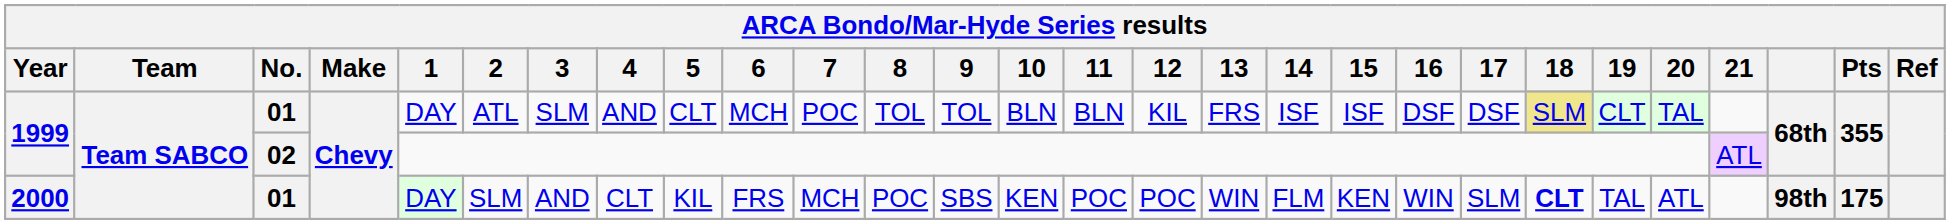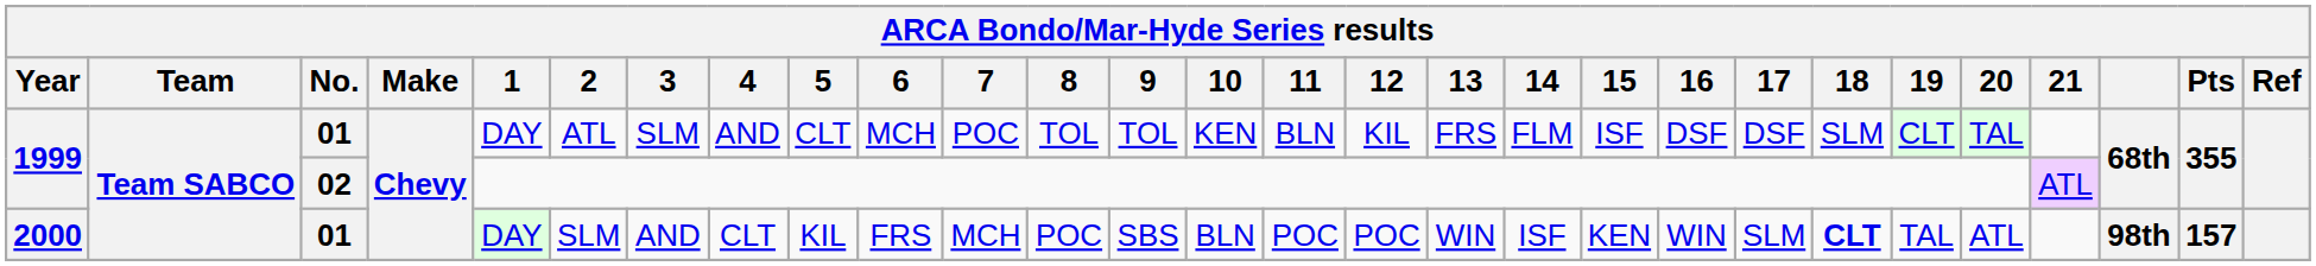 <table class="wikitable" style="text-align:center; font-size:75%">
 <tr>
 <th colspan=45><a href='#'>ARCA Bondo/Mar-Hyde Series</a> results</th>
 </tr>
 <tr>
 <th>Year</th>
 <th>Team</th>
 <th>No.</th>
 <th>Make</th>
 <th>1</th>
 <th>2</th>
 <th>3</th>
 <th>4</th>
 <th>5</th>
 <th>6</th>
 <th>7</th>
 <th>8</th>
 <th>9</th>
 <th>10</th>
 <th>11</th>
 <th>12</th>
 <th>13</th>
 <th>14</th>
 <th>15</th>
 <th>16</th>
 <th>17</th>
 <th>18</th>
 <th>19</th>
 <th>20</th>
 <th>21</th>
 <th></th>
 <th>Pts</th>
 <th>Ref</th>
 </tr>
 <tr>
 <th rowspan=2><a href='#'>1999</a></th>
 <th rowspan=3><a href='#'>Team SABCO</a></th>
 <th>01</th>
 <th rowspan=3><a href='#'>Chevy</a></th>
 <td><a href='#'>DAY</a></td>
 <td><a href='#'>ATL</a></td>
 <td><a href='#'>SLM</a></td>
 <td><a href='#'>AND</a></td>
 <td><a href='#'>CLT</a></td>
 <td><a href='#'>MCH</a></td>
 <td><a href='#'>POC</a></td>
 <td><a href='#'>TOL</a></td>
 <td><a href='#'>TOL</a></td>
-<td><a href='#'>BLN</a></td>
+<td><a href='#'>KEN</a></td>
 <td><a href='#'>BLN</a></td>
 <td><a href='#'>KIL</a></td>
 <td><a href='#'>FRS</a></td>
-<td><a href='#'>ISF</a></td>
+<td><a href='#'>FLM</a></td>
 <td><a href='#'>ISF</a></td>
 <td><a href='#'>DSF</a></td>
 <td><a href='#'>DSF</a></td>
-<td style="background: khaki;"><a href='#'>SLM</a></td>
+<td><a href='#'>SLM</a></td>
 <td style="background:#dfffdf;"><a href='#'>CLT</a><br></td>
 <td style="background:#dfffdf;"><a href='#'>TAL</a><br></td>
 <td></td>
 <th rowspan=2>68th</th>
 <th rowspan=2>355</th>
 <th rowspan=2></th>
 </tr>
 <tr>
 <th>02</th>
 <td colspan=20></td>
 <td style="background:#EFCFFF;"><a href='#'>ATL</a><br></td>
 </tr>
 <tr>
 <th><a href='#'>2000</a></th>
 <th>01</th>
 <td style="background:#dfffdf;"><a href='#'>DAY</a><br></td>
 <td><a href='#'>SLM</a></td>
 <td><a href='#'>AND</a></td>
 <td><a href='#'>CLT</a></td>
 <td><a href='#'>KIL</a></td>
 <td><a href='#'>FRS</a></td>
 <td><a href='#'>MCH</a></td>
 <td><a href='#'>POC</a></td>
 <td><a href='#'>SBS</a></td>
-<td><a href='#'>KEN</a></td>
+<td><a href='#'>BLN</a></td>
 <td><a href='#'>POC</a></td>
 <td><a href='#'>POC</a></td>
 <td><a href='#'>WIN</a></td>
-<td><a href='#'>FLM</a></td>
+<td><a href='#'>ISF</a></td>
 <td><a href='#'>KEN</a></td>
 <td><a href='#'>WIN</a></td>
 <td><a href='#'>SLM</a></td>
 <td><strong><a href='#'>CLT</a></strong></td>
 <td><a href='#'>TAL</a></td>
 <td><a href='#'>ATL</a></td>
 <td></td>
 <th>98th</th>
-<th>175</th>
+<th>157</th>
 <th></th>
 </tr>
 </table>
